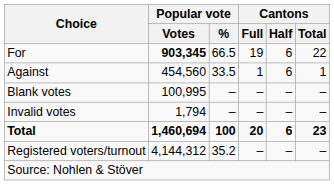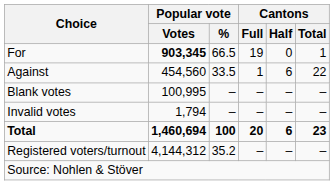 <table class=wikitable style=text-align:right>
 <tr>
 <th rowspan=2>Choice</th>
 <th colspan=2>Popular vote</th>
 <th colspan=3>Cantons</th>
 </tr>
 <tr>
 <th>Votes</th>
 <th>%</th>
 <th>Full</th>
 <th>Half</th>
 <th>Total</th>
 </tr>
 <tr>
 <td align=left>For</td>
 <td><strong>903,345</strong></td>
 <td>66.5</td>
 <td>19</td>
-<td>6</td>
-<td>22</td>
+<td>0</td>
+<td>1</td>
 </tr>
 <tr>
 <td align=left>Against</td>
 <td>454,560</td>
 <td>33.5</td>
 <td>1</td>
 <td>6</td>
-<td>1</td>
+<td>22</td>
 </tr>
 <tr>
 <td align=left>Blank votes</td>
 <td>100,995</td>
 <td>–</td>
 <td>–</td>
 <td>–</td>
 <td>–</td>
 </tr>
 <tr>
 <td align=left>Invalid votes</td>
 <td>1,794</td>
 <td>–</td>
 <td>–</td>
 <td>–</td>
 <td>–</td>
 </tr>
 <tr>
 <td align=left><strong>Total</strong></td>
 <td><strong>1,460,694</strong></td>
 <td><strong>100</strong></td>
 <td><strong>20</strong></td>
 <td><strong>6</strong></td>
 <td><strong>23</strong></td>
 </tr>
 <tr>
 <td align=left>Registered voters/turnout</td>
 <td>4,144,312</td>
 <td>35.2</td>
 <td>–</td>
 <td>–</td>
 <td>–</td>
 </tr>
 <tr>
 <td align=left colspan=11>Source: Nohlen & Stöver</td>
 </tr>
 </table>
